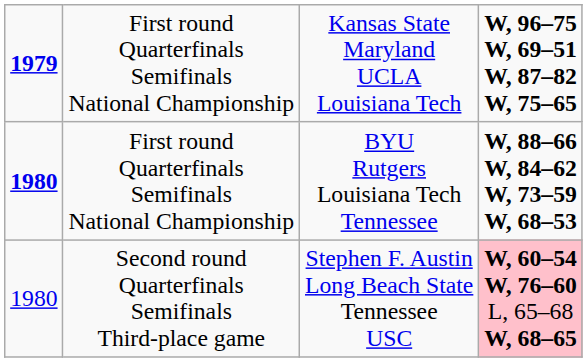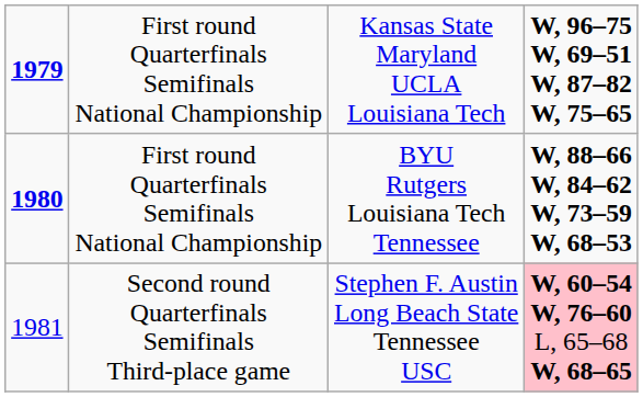 <table class="wikitable">
 <tr align="center">
 <td><strong><a href='#'>1979</a></strong></td>
 <td>First round<br>Quarterfinals<br>Semifinals<br>National Championship</td>
 <td><a href='#'>Kansas State</a><br><a href='#'>Maryland</a><br><a href='#'>UCLA</a><br><a href='#'>Louisiana Tech</a></td>
 <td><strong>W, 96–75</strong><br><strong>W, 69–51</strong><br><strong>W, 87–82</strong><br><strong>W, 75–65</strong></td>
 </tr>
 <tr align="center">
 <td><strong><a href='#'>1980</a></strong></td>
 <td>First round<br>Quarterfinals<br>Semifinals<br>National Championship</td>
 <td><a href='#'>BYU</a><br><a href='#'>Rutgers</a><br>Louisiana Tech<br><a href='#'>Tennessee</a></td>
 <td><strong>W, 88–66</strong><br><strong>W, 84–62</strong><br><strong>W, 73–59</strong><br><strong>W, 68–53</strong></td>
 </tr>
 <tr align="center">
-<td><a href='#'>1980</a></td>
+<td><a href='#'>1981</a></td>
 <td>Second round<br>Quarterfinals<br>Semifinals<br>Third-place game</td>
 <td><a href='#'>Stephen F. Austin</a><br><a href='#'>Long Beach State</a><br>Tennessee<br><a href='#'>USC</a></td>
 <td style="background: pink;"><strong>W, 60–54</strong><br><strong>W, 76–60</strong><br>L, 65–68<br><strong>W, 68–65</strong></td>
 </tr>
 </table>
